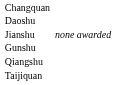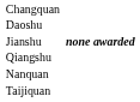 <table>
 <tr>
 <td>Changquan</td>
 <td></td>
 <td></td>
 <td></td>
 </tr>
 <tr>
 <td>Daoshu</td>
 <td></td>
 <td></td>
 <td></td>
 </tr>
 <tr>
 <td>Jianshu</td>
 <td><br></td>
-<td><em>none awarded</em></td>
+<td><strong><em>none awarded</em></strong></td>
 <td></td>
 </tr>
 <tr>
-<td>Gunshu</td>
+<td>Qiangshu</td>
 <td></td>
 <td></td>
 <td></td>
 </tr>
 <tr>
-<td>Qiangshu</td>
+<td>Nanquan</td>
 <td></td>
 <td></td>
 <td></td>
 </tr>
 <tr>
 <td>Taijiquan</td>
 <td></td>
 <td></td>
 <td></td>
 </tr>
 </table>
